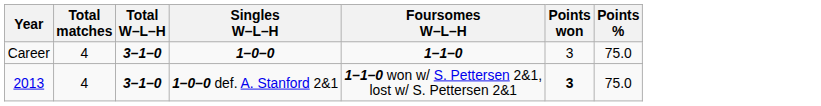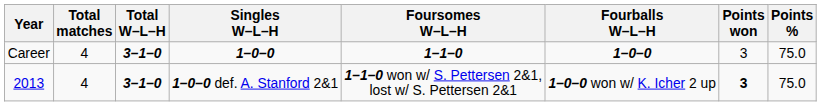 <table class="wikitable" style="text-align:center; font-size: 95%;">
 <tr>
 <th>Year</th>
 <th>Total<br>matches</th>
 <th>Total<br>W–L–H</th>
 <th>Singles<br>W–L–H</th>
 <th>Foursomes<br>W–L–H</th>
+<th>Fourballs<br>W–L–H</th>
 <th>Points<br>won</th>
 <th>Points<br>%</th>
 </tr>
 <tr>
 <td>Career</td>
 <td>4</td>
 <td><strong><em>3–1–0</em></strong></td>
 <td><strong><em>1–0–0</em></strong></td>
 <td><strong><em>1–1–0</em></strong></td>
+<td><strong><em>1–0–0</em></strong></td>
 <td>3</td>
 <td>75.0</td>
 </tr>
 <tr>
 <td><a href='#'>2013</a></td>
 <td>4</td>
 <td><strong><em>3–1–0</em></strong></td>
 <td><strong><em>1–0–0</em></strong> def. <a href='#'>A. Stanford</a> 2&1</td>
 <td><strong><em>1–1–0</em></strong> won w/ <a href='#'>S. Pettersen</a> 2&1,<br> lost w/ S. Pettersen 2&1</td>
+<td><strong><em>1–0–0</em></strong> won w/ <a href='#'>K. Icher</a> 2 up</td>
 <td><strong>3</strong></td>
 <td>75.0</td>
 </tr>
 </table>
